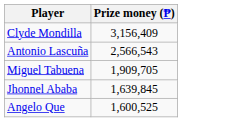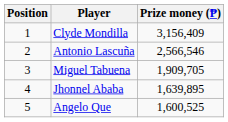 <table class=wikitable>
 <tr>
+<th>Position</th>
 <th>Player</th>
 <th>Prize money (<a href='#'>₱</a>)</th>
 </tr>
 <tr>
+<td align=center>1</td>
 <td> <a href='#'>Clyde Mondilla</a></td>
 <td align=center>3,156,409</td>
 </tr>
 <tr>
+<td align=center>2</td>
 <td> <a href='#'>Antonio Lascuña</a></td>
-<td align=center>2,566,543</td>
+<td align=center>2,566,546</td>
 </tr>
 <tr>
+<td align=center>3</td>
 <td> <a href='#'>Miguel Tabuena</a></td>
 <td align=center>1,909,705</td>
 </tr>
 <tr>
+<td align=center>4</td>
 <td> <a href='#'>Jhonnel Ababa</a></td>
-<td align=center>1,639,845</td>
+<td align=center>1,639,895</td>
 </tr>
 <tr>
+<td align=center>5</td>
 <td> <a href='#'>Angelo Que</a></td>
 <td align=center>1,600,525</td>
 </tr>
 </table>
